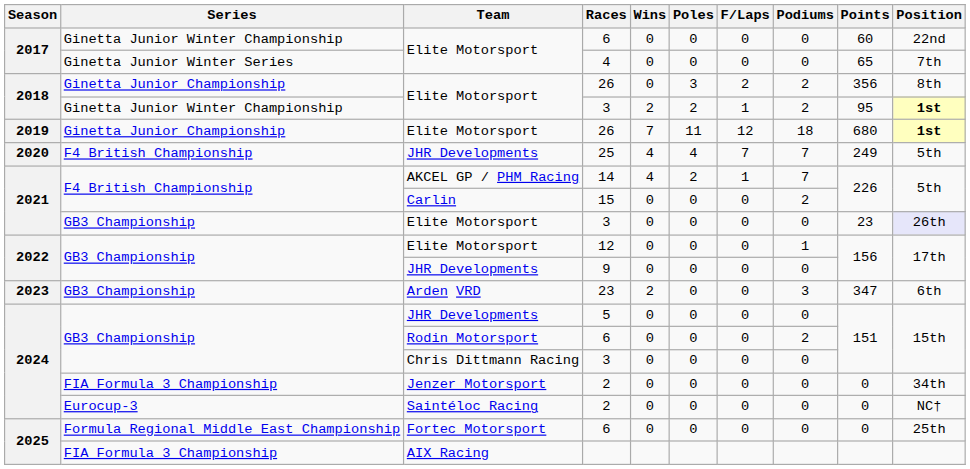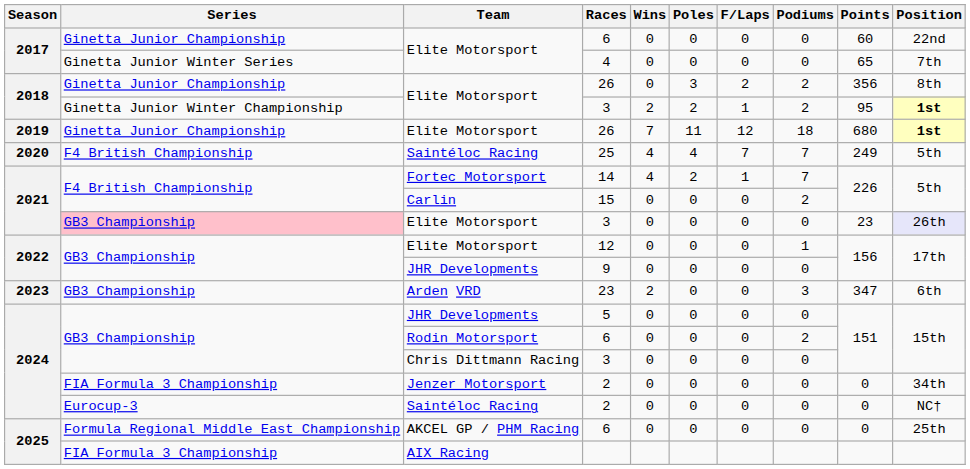 <table class="wikitable" style="font-size: 90%; text-align:center">
 <tr>
 <th>Season</th>
 <th>Series</th>
 <th>Team</th>
 <th>Races</th>
 <th>Wins</th>
 <th>Poles</th>
 <th>F/Laps</th>
 <th>Podiums</th>
 <th>Points</th>
 <th>Position</th>
 </tr>
 <tr>
 <th rowspan="2">2017</th>
-<td align="left">Ginetta Junior Winter Championship</td>
+<td align="left"><a href='#'>Ginetta Junior Championship</a></td>
 <td rowspan="2" align="left">Elite Motorsport</td>
 <td>6</td>
 <td>0</td>
 <td>0</td>
 <td>0</td>
 <td>0</td>
 <td>60</td>
 <td>22nd</td>
 </tr>
 <tr>
 <td align="left">Ginetta Junior Winter Series</td>
 <td>4</td>
 <td>0</td>
 <td>0</td>
 <td>0</td>
 <td>0</td>
 <td>65</td>
 <td>7th</td>
 </tr>
 <tr>
 <th rowspan="2">2018</th>
 <td align="left"><a href='#'>Ginetta Junior Championship</a></td>
 <td rowspan="2" align="left">Elite Motorsport</td>
 <td>26</td>
 <td>0</td>
 <td>3</td>
 <td>2</td>
 <td>2</td>
 <td>356</td>
 <td>8th</td>
 </tr>
 <tr>
 <td align="left">Ginetta Junior Winter Championship</td>
 <td>3</td>
 <td>2</td>
 <td>2</td>
 <td>1</td>
 <td>2</td>
 <td>95</td>
 <td style="background:#FFFFBF;"><strong>1st</strong></td>
 </tr>
 <tr>
 <th>2019</th>
 <td align="left"><a href='#'>Ginetta Junior Championship</a></td>
 <td align="left">Elite Motorsport</td>
 <td>26</td>
 <td>7</td>
 <td>11</td>
 <td>12</td>
 <td>18</td>
 <td>680</td>
 <td style="background:#FFFFBF;"><strong>1st</strong></td>
 </tr>
 <tr>
 <th>2020</th>
 <td align="left"><a href='#'>F4 British Championship</a></td>
-<td align="left"><a href='#'>JHR Developments</a></td>
+<td align=left><a href='#'>Saintéloc Racing</a></td>
 <td>25</td>
 <td>4</td>
 <td>4</td>
 <td>7</td>
 <td>7</td>
 <td>249</td>
 <td>5th</td>
 </tr>
 <tr>
 <th rowspan="3" align="left">2021</th>
 <td rowspan="2" align="left"><a href='#'>F4 British Championship</a></td>
-<td align=left>AKCEL GP / <a href='#'>PHM Racing</a></td>
+<td align="left"><a href='#'>Fortec Motorsport</a></td>
 <td>14</td>
 <td>4</td>
 <td>2</td>
 <td>1</td>
 <td>7</td>
 <td rowspan="2">226</td>
 <td rowspan="2">5th</td>
 </tr>
 <tr>
 <td align=left><a href='#'>Carlin</a></td>
 <td>15</td>
 <td>0</td>
 <td>0</td>
 <td>0</td>
 <td>2</td>
 </tr>
 <tr>
-<td align="left"><a href='#'>GB3 Championship</a></td>
+<td align="left" style="background: pink;"><a href='#'>GB3 Championship</a></td>
 <td align="left">Elite Motorsport</td>
 <td>3</td>
 <td>0</td>
 <td>0</td>
 <td>0</td>
 <td>0</td>
 <td>23</td>
 <td style="background: lavender;">26th</td>
 </tr>
 <tr>
 <th rowspan="2" align="left">2022</th>
 <td rowspan="2" align="left"><a href='#'>GB3 Championship</a></td>
 <td align="left">Elite Motorsport</td>
 <td>12</td>
 <td>0</td>
 <td>0</td>
 <td>0</td>
 <td>1</td>
 <td rowspan="2">156</td>
 <td rowspan="2">17th</td>
 </tr>
 <tr>
 <td align="left"><a href='#'>JHR Developments</a></td>
 <td>9</td>
 <td>0</td>
 <td>0</td>
 <td>0</td>
 <td>0</td>
 </tr>
 <tr>
 <th>2023</th>
 <td align="left"><a href='#'>GB3 Championship</a></td>
 <td align="left"><a href='#'>Arden</a> <a href='#'>VRD</a></td>
 <td>23</td>
 <td>2</td>
 <td>0</td>
 <td>0</td>
 <td>3</td>
 <td>347</td>
 <td>6th</td>
 </tr>
 <tr>
 <th rowspan="5">2024</th>
 <td rowspan="3" align="left"><a href='#'>GB3 Championship</a></td>
 <td align="left"><a href='#'>JHR Developments</a></td>
 <td>5</td>
 <td>0</td>
 <td>0</td>
 <td>0</td>
 <td>0</td>
 <td rowspan="3">151</td>
 <td rowspan="3">15th</td>
 </tr>
 <tr>
 <td align=left><a href='#'>Rodin Motorsport</a></td>
 <td>6</td>
 <td>0</td>
 <td>0</td>
 <td>0</td>
 <td>2</td>
 </tr>
 <tr>
 <td align=left>Chris Dittmann Racing</td>
 <td>3</td>
 <td>0</td>
 <td>0</td>
 <td>0</td>
 <td>0</td>
 </tr>
 <tr>
 <td align=left><a href='#'>FIA Formula 3 Championship</a></td>
 <td align=left><a href='#'>Jenzer Motorsport</a></td>
 <td>2</td>
 <td>0</td>
 <td>0</td>
 <td>0</td>
 <td>0</td>
 <td>0</td>
 <td>34th</td>
 </tr>
 <tr>
 <td align=left><a href='#'>Eurocup-3</a></td>
 <td align=left><a href='#'>Saintéloc Racing</a></td>
 <td>2</td>
 <td>0</td>
 <td>0</td>
 <td>0</td>
 <td>0</td>
 <td>0</td>
 <td>NC†</td>
 </tr>
 <tr>
 <th rowspan="2">2025</th>
 <td align=left><a href='#'>Formula Regional Middle East Championship</a></td>
-<td align="left"><a href='#'>Fortec Motorsport</a></td>
+<td align=left>AKCEL GP / <a href='#'>PHM Racing</a></td>
 <td>6</td>
 <td>0</td>
 <td>0</td>
 <td>0</td>
 <td>0</td>
 <td>0</td>
 <td>25th</td>
 </tr>
 <tr>
 <td align="left"><a href='#'>FIA Formula 3 Championship</a></td>
 <td align="left"><a href='#'>AIX Racing</a></td>
 <td></td>
 <td></td>
 <td></td>
 <td></td>
 <td></td>
 <td></td>
 <td></td>
 </tr>
 </table>
